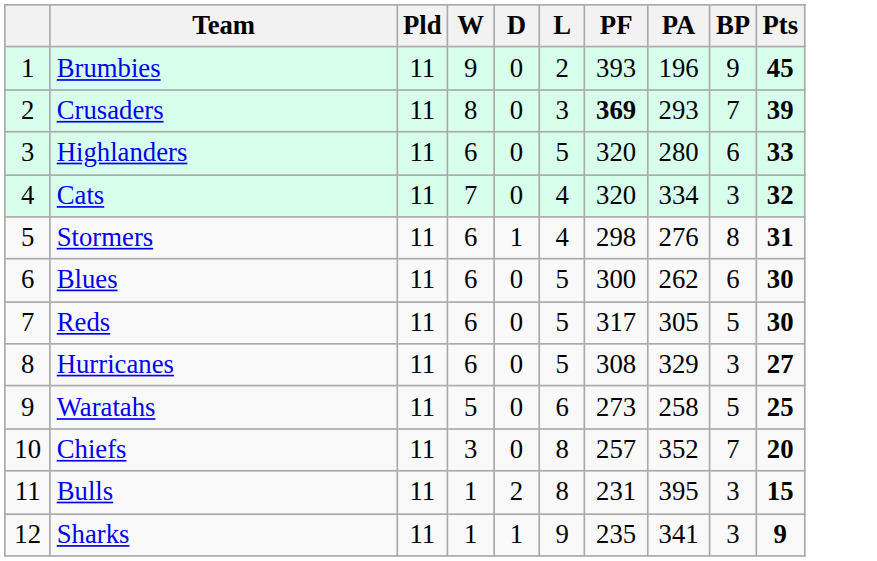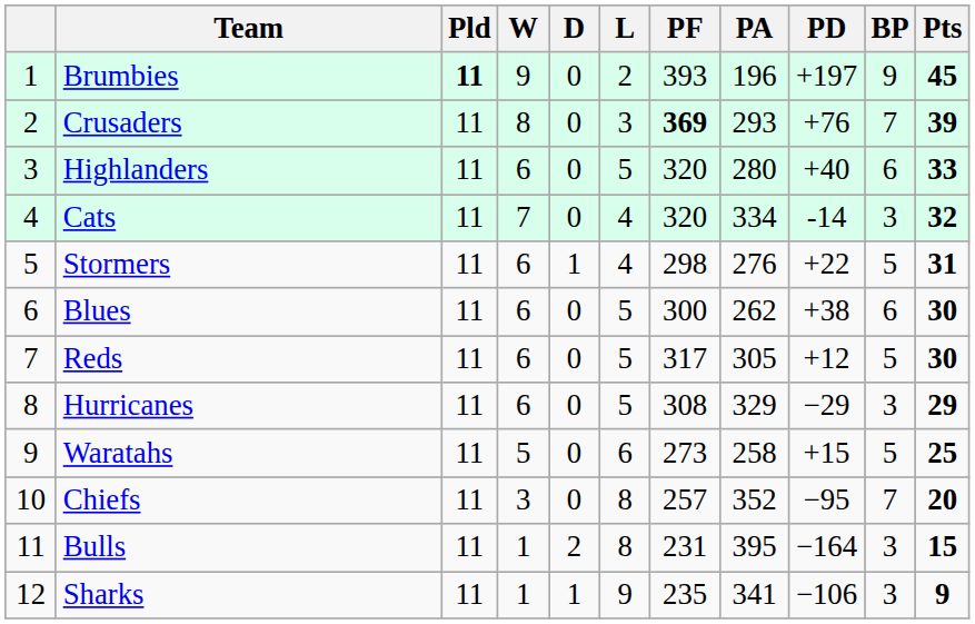 <table class="wikitable" style="text-align:center">
 <tr>
 <th width="20"></th>
 <th width="200">Team</th>
 <th width="20">Pld</th>
 <th width="20">W</th>
 <th width="20">D</th>
 <th width="20">L</th>
 <th width="30">PF</th>
 <th width="30">PA</th>
+<th width="30">PD</th>
 <th width="20">BP</th>
 <th width="20">Pts</th>
 </tr>
 <tr bgcolor=#d8ffeb>
 <td>1</td>
 <td style="text-align:left"> <a href='#'>Brumbies</a></td>
-<td>11</td>
+<td><strong>11</strong></td>
 <td>9</td>
 <td>0</td>
 <td>2</td>
 <td>393</td>
 <td>196</td>
+<td>+197</td>
 <td>9</td>
 <td><strong>45</strong></td>
 </tr>
 <tr bgcolor=#d8ffeb>
 <td>2</td>
 <td style="text-align:left"> <a href='#'>Crusaders</a></td>
 <td>11</td>
 <td>8</td>
 <td>0</td>
 <td>3</td>
 <td><strong>369</strong></td>
 <td>293</td>
+<td>+76</td>
 <td>7</td>
 <td><strong>39</strong></td>
 </tr>
 <tr bgcolor=#d8ffeb>
 <td>3</td>
 <td style="text-align:left"> <a href='#'>Highlanders</a></td>
 <td>11</td>
 <td>6</td>
 <td>0</td>
 <td>5</td>
 <td>320</td>
 <td>280</td>
+<td>+40</td>
 <td>6</td>
 <td><strong>33</strong></td>
 </tr>
 <tr bgcolor=#d8ffeb>
 <td>4</td>
 <td style="text-align:left"> <a href='#'>Cats</a></td>
 <td>11</td>
 <td>7</td>
 <td>0</td>
 <td>4</td>
 <td>320</td>
 <td>334</td>
+<td>-14</td>
 <td>3</td>
 <td><strong>32</strong></td>
 </tr>
 <tr>
 <td>5</td>
 <td style="text-align:left"> <a href='#'>Stormers</a></td>
 <td>11</td>
 <td>6</td>
 <td>1</td>
 <td>4</td>
 <td>298</td>
 <td>276</td>
-<td>8</td>
+<td>+22</td>
+<td>5</td>
 <td><strong>31</strong></td>
 </tr>
 <tr>
 <td>6</td>
 <td style="text-align:left"> <a href='#'>Blues</a></td>
 <td>11</td>
 <td>6</td>
 <td>0</td>
 <td>5</td>
 <td>300</td>
 <td>262</td>
+<td>+38</td>
 <td>6</td>
 <td><strong>30</strong></td>
 </tr>
 <tr>
 <td>7</td>
 <td style="text-align:left"> <a href='#'>Reds</a></td>
 <td>11</td>
 <td>6</td>
 <td>0</td>
 <td>5</td>
 <td>317</td>
 <td>305</td>
+<td>+12</td>
 <td>5</td>
 <td><strong>30</strong></td>
 </tr>
 <tr>
 <td>8</td>
 <td style="text-align:left"> <a href='#'>Hurricanes</a></td>
 <td>11</td>
 <td>6</td>
 <td>0</td>
 <td>5</td>
 <td>308</td>
 <td>329</td>
+<td>−29</td>
 <td>3</td>
-<td><strong>27</strong></td>
+<td><strong>29</strong></td>
 </tr>
 <tr>
 <td>9</td>
 <td style="text-align:left"> <a href='#'>Waratahs</a></td>
 <td>11</td>
 <td>5</td>
 <td>0</td>
 <td>6</td>
 <td>273</td>
 <td>258</td>
+<td>+15</td>
 <td>5</td>
 <td><strong>25</strong></td>
 </tr>
 <tr>
 <td>10</td>
 <td style="text-align:left"> <a href='#'>Chiefs</a></td>
 <td>11</td>
 <td>3</td>
 <td>0</td>
 <td>8</td>
 <td>257</td>
 <td>352</td>
+<td>−95</td>
 <td>7</td>
 <td><strong>20</strong></td>
 </tr>
 <tr>
 <td>11</td>
 <td style="text-align:left"> <a href='#'>Bulls</a></td>
 <td>11</td>
 <td>1</td>
 <td>2</td>
 <td>8</td>
 <td>231</td>
 <td>395</td>
+<td>−164</td>
 <td>3</td>
 <td><strong>15</strong></td>
 </tr>
 <tr>
 <td>12</td>
 <td style="text-align:left"> <a href='#'>Sharks</a></td>
 <td>11</td>
 <td>1</td>
 <td>1</td>
 <td>9</td>
 <td>235</td>
 <td>341</td>
+<td>−106</td>
 <td>3</td>
 <td><strong>9</strong></td>
 </tr>
 </table>
